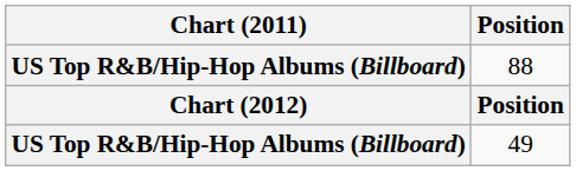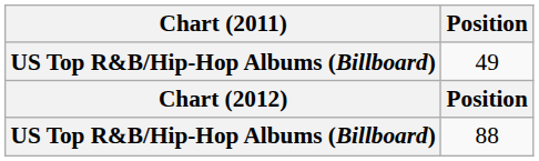 <table class="wikitable plainrowheaders" style="text-align:center">
 <tr>
 <th scope="col">Chart (2011)</th>
 <th scope="col">Position</th>
 </tr>
 <tr>
 <th scope="row">US Top R&B/Hip-Hop Albums (<em>Billboard</em>)</th>
-<td>88</td>
+<td>49</td>
 </tr>
 <tr>
 <th scope="col">Chart (2012)</th>
 <th scope="col">Position</th>
 </tr>
 <tr>
 <th scope="row">US Top R&B/Hip-Hop Albums (<em>Billboard</em>)</th>
-<td>49</td>
+<td>88</td>
 </tr>
 </table>
